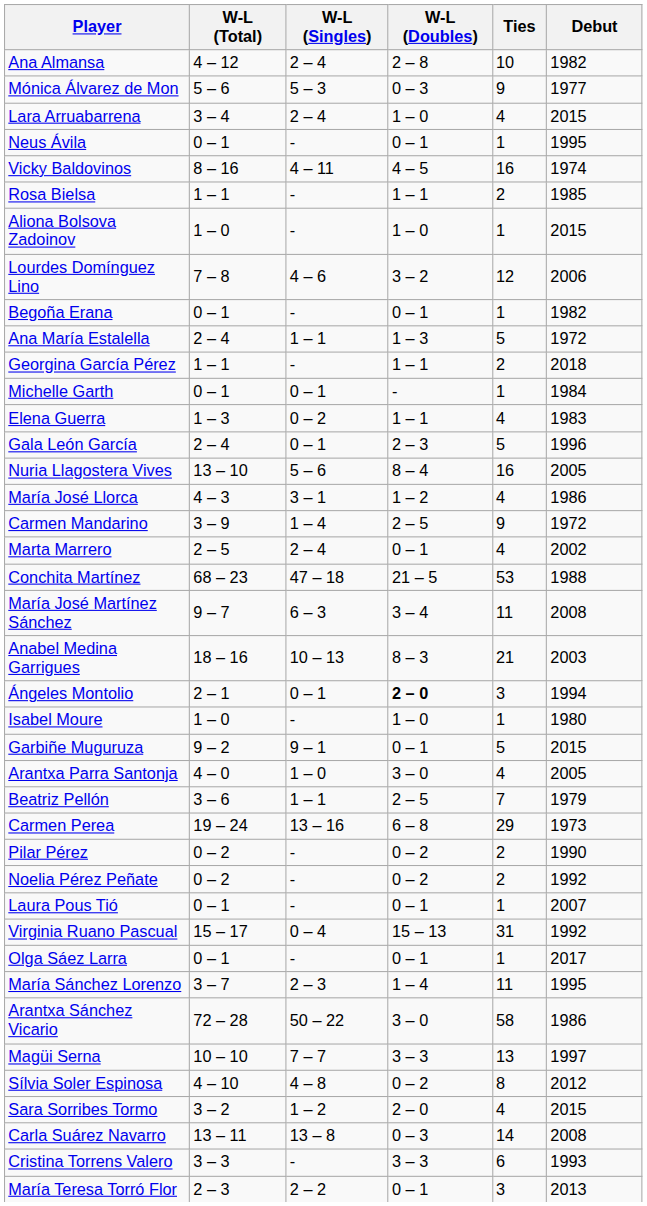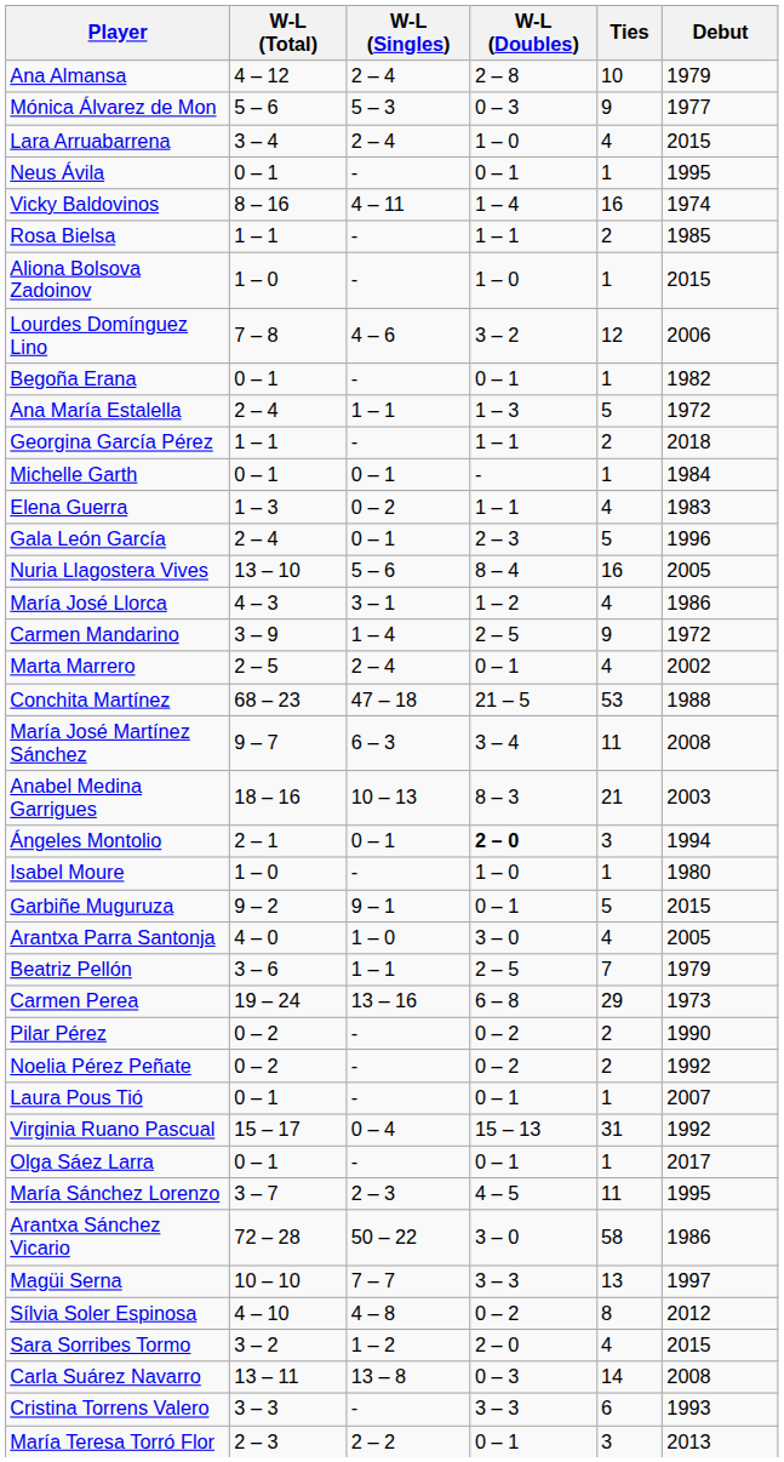 <table class="wikitable sortable" style=font-size:97%>
 <tr>
 <th width=200><a href='#'>Player</a></th>
 <th width=100>W-L<br>(Total)</th>
 <th width=100>W-L<br>(<a href='#'>Singles</a>)</th>
 <th width=100>W-L<br>(<a href='#'>Doubles</a>)</th>
 <th width=50>Ties</th>
 <th width=100>Debut</th>
 </tr>
 <tr>
 <td><a href='#'>Ana Almansa</a></td>
 <td>4 – 12</td>
 <td>2 – 4</td>
 <td>2 – 8</td>
 <td>10</td>
-<td>1982</td>
+<td>1979</td>
 </tr>
 <tr>
 <td><a href='#'>Mónica Álvarez de Mon</a></td>
 <td>5 – 6</td>
 <td>5 – 3</td>
 <td>0 – 3</td>
 <td>9</td>
 <td>1977</td>
 </tr>
 <tr>
 <td><a href='#'>Lara Arruabarrena</a></td>
 <td>3 – 4</td>
 <td>2 – 4</td>
 <td>1 – 0</td>
 <td>4</td>
 <td>2015</td>
 </tr>
 <tr>
 <td><a href='#'>Neus Ávila</a></td>
 <td>0 – 1</td>
 <td>-</td>
 <td>0 – 1</td>
 <td>1</td>
 <td>1995</td>
 </tr>
 <tr>
 <td><a href='#'>Vicky Baldovinos</a></td>
 <td>8 – 16</td>
 <td>4 – 11</td>
-<td>4 – 5</td>
+<td>1 – 4</td>
 <td>16</td>
 <td>1974</td>
 </tr>
 <tr>
 <td><a href='#'>Rosa Bielsa</a></td>
 <td>1 – 1</td>
 <td>-</td>
 <td>1 – 1</td>
 <td>2</td>
 <td>1985</td>
 </tr>
 <tr>
 <td><a href='#'>Aliona Bolsova Zadoinov</a></td>
 <td>1 – 0</td>
 <td>-</td>
 <td>1 – 0</td>
 <td>1</td>
 <td>2015</td>
 </tr>
 <tr>
 <td><a href='#'>Lourdes Domínguez Lino</a></td>
 <td>7 – 8</td>
 <td>4 – 6</td>
 <td>3 – 2</td>
 <td>12</td>
 <td>2006</td>
 </tr>
 <tr>
 <td><a href='#'>Begoña Erana</a></td>
 <td>0 – 1</td>
 <td>-</td>
 <td>0 – 1</td>
 <td>1</td>
 <td>1982</td>
 </tr>
 <tr>
 <td><a href='#'>Ana María Estalella</a></td>
 <td>2 – 4</td>
 <td>1 – 1</td>
 <td>1 – 3</td>
 <td>5</td>
 <td>1972</td>
 </tr>
 <tr>
 <td><a href='#'>Georgina García Pérez</a></td>
 <td>1 – 1</td>
 <td>-</td>
 <td>1 – 1</td>
 <td>2</td>
 <td>2018</td>
 </tr>
 <tr>
 <td><a href='#'>Michelle Garth</a></td>
 <td>0 – 1</td>
 <td>0 – 1</td>
 <td>-</td>
 <td>1</td>
 <td>1984</td>
 </tr>
 <tr>
 <td><a href='#'>Elena Guerra</a></td>
 <td>1 – 3</td>
 <td>0 – 2</td>
 <td>1 – 1</td>
 <td>4</td>
 <td>1983</td>
 </tr>
 <tr>
 <td><a href='#'>Gala León García</a></td>
 <td>2 – 4</td>
 <td>0 – 1</td>
 <td>2 – 3</td>
 <td>5</td>
 <td>1996</td>
 </tr>
 <tr>
 <td><a href='#'>Nuria Llagostera Vives</a></td>
 <td>13 – 10</td>
 <td>5 – 6</td>
 <td>8 – 4</td>
 <td>16</td>
 <td>2005</td>
 </tr>
 <tr>
 <td><a href='#'>María José Llorca</a></td>
 <td>4 – 3</td>
 <td>3 – 1</td>
 <td>1 – 2</td>
 <td>4</td>
 <td>1986</td>
 </tr>
 <tr>
 <td><a href='#'>Carmen Mandarino</a></td>
 <td>3 – 9</td>
 <td>1 – 4</td>
 <td>2 – 5</td>
 <td>9</td>
 <td>1972</td>
 </tr>
 <tr>
 <td><a href='#'>Marta Marrero</a></td>
 <td>2 – 5</td>
 <td>2 – 4</td>
 <td>0 – 1</td>
 <td>4</td>
 <td>2002</td>
 </tr>
 <tr>
 <td><a href='#'>Conchita Martínez</a></td>
 <td>68 – 23</td>
 <td>47 – 18</td>
 <td>21 – 5</td>
 <td>53</td>
 <td>1988</td>
 </tr>
 <tr>
 <td><a href='#'>María José Martínez Sánchez</a></td>
 <td>9 – 7</td>
 <td>6 – 3</td>
 <td>3 – 4</td>
 <td>11</td>
 <td>2008</td>
 </tr>
 <tr>
 <td><a href='#'>Anabel Medina Garrigues</a></td>
 <td>18 – 16</td>
 <td>10 – 13</td>
 <td>8 – 3</td>
 <td>21</td>
 <td>2003</td>
 </tr>
 <tr>
 <td><a href='#'>Ángeles Montolio</a></td>
 <td>2 – 1</td>
 <td>0 – 1</td>
 <td><strong>2 – 0</strong></td>
 <td>3</td>
 <td>1994</td>
 </tr>
 <tr>
 <td><a href='#'>Isabel Moure</a></td>
 <td>1 – 0</td>
 <td>-</td>
 <td>1 – 0</td>
 <td>1</td>
 <td>1980</td>
 </tr>
 <tr>
 <td><a href='#'>Garbiñe Muguruza</a></td>
 <td>9 – 2</td>
 <td>9 – 1</td>
 <td>0 – 1</td>
 <td>5</td>
 <td>2015</td>
 </tr>
 <tr>
 <td><a href='#'>Arantxa Parra Santonja</a></td>
 <td>4 – 0</td>
 <td>1 – 0</td>
 <td>3 – 0</td>
 <td>4</td>
 <td>2005</td>
 </tr>
 <tr>
 <td><a href='#'>Beatriz Pellón</a></td>
 <td>3 – 6</td>
 <td>1 – 1</td>
 <td>2 – 5</td>
 <td>7</td>
 <td>1979</td>
 </tr>
 <tr>
 <td><a href='#'>Carmen Perea</a></td>
 <td>19 – 24</td>
 <td>13 – 16</td>
 <td>6 – 8</td>
 <td>29</td>
 <td>1973</td>
 </tr>
 <tr>
 <td><a href='#'>Pilar Pérez</a></td>
 <td>0 – 2</td>
 <td>-</td>
 <td>0 – 2</td>
 <td>2</td>
 <td>1990</td>
 </tr>
 <tr>
 <td><a href='#'>Noelia Pérez Peñate</a></td>
 <td>0 – 2</td>
 <td>-</td>
 <td>0 – 2</td>
 <td>2</td>
 <td>1992</td>
 </tr>
 <tr>
 <td><a href='#'>Laura Pous Tió</a></td>
 <td>0 – 1</td>
 <td>-</td>
 <td>0 – 1</td>
 <td>1</td>
 <td>2007</td>
 </tr>
 <tr>
 <td><a href='#'>Virginia Ruano Pascual</a></td>
 <td>15 – 17</td>
 <td>0 – 4</td>
 <td>15 – 13</td>
 <td>31</td>
 <td>1992</td>
 </tr>
 <tr>
 <td><a href='#'>Olga Sáez Larra</a></td>
 <td>0 – 1</td>
 <td>-</td>
 <td>0 – 1</td>
 <td>1</td>
 <td>2017</td>
 </tr>
 <tr>
 <td><a href='#'>María Sánchez Lorenzo</a></td>
 <td>3 – 7</td>
 <td>2 – 3</td>
-<td>1 – 4</td>
+<td>4 – 5</td>
 <td>11</td>
 <td>1995</td>
 </tr>
 <tr>
 <td><a href='#'>Arantxa Sánchez Vicario</a></td>
 <td>72 – 28</td>
 <td>50 – 22</td>
 <td>3 – 0</td>
 <td>58</td>
 <td>1986</td>
 </tr>
 <tr>
 <td><a href='#'>Magüi Serna</a></td>
 <td>10 – 10</td>
 <td>7 – 7</td>
 <td>3 – 3</td>
 <td>13</td>
 <td>1997</td>
 </tr>
 <tr>
 <td><a href='#'>Sílvia Soler Espinosa</a></td>
 <td>4 – 10</td>
 <td>4 – 8</td>
 <td>0 – 2</td>
 <td>8</td>
 <td>2012</td>
 </tr>
 <tr>
 <td><a href='#'>Sara Sorribes Tormo</a></td>
 <td>3 – 2</td>
 <td>1 – 2</td>
 <td>2 – 0</td>
 <td>4</td>
 <td>2015</td>
 </tr>
 <tr>
 <td><a href='#'>Carla Suárez Navarro</a></td>
 <td>13 – 11</td>
 <td>13 – 8</td>
 <td>0 – 3</td>
 <td>14</td>
 <td>2008</td>
 </tr>
 <tr>
 <td><a href='#'>Cristina Torrens Valero</a></td>
 <td>3 – 3</td>
 <td>-</td>
 <td>3 – 3</td>
 <td>6</td>
 <td>1993</td>
 </tr>
 <tr>
 <td><a href='#'>María Teresa Torró Flor</a></td>
 <td>2 – 3</td>
 <td>2 – 2</td>
 <td>0 – 1</td>
 <td>3</td>
 <td>2013</td>
 </tr>
 </table>
